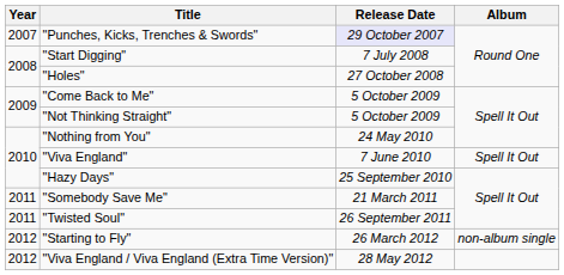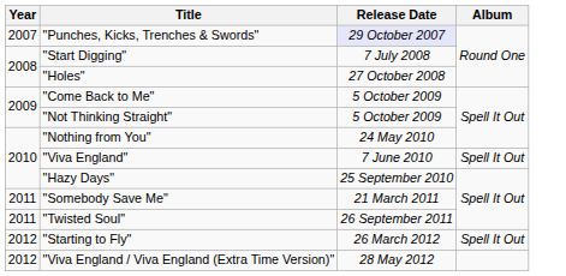 <table class="wikitable">
 <tr>
 <th>Year</th>
 <th>Title</th>
 <th>Release Date</th>
 <th>Album</th>
 </tr>
 <tr>
 <td style="text-align:center;">2007</td>
 <td style="text-align:left;">"Punches, Kicks, Trenches & Swords"</td>
 <td style="background: lavender; text-align:center;"><em>29 October 2007</em></td>
 <td style="text-align:center;" rowspan="3"><em>Round One</em></td>
 </tr>
 <tr>
 <td style="text-align:center;" rowspan="2">2008</td>
 <td style="text-align:left;">"Start Digging"</td>
 <td style="text-align:center;"><em>7 July 2008</em></td>
 </tr>
 <tr>
 <td align="left">"Holes"</td>
 <td style="text-align:center;"><em>27 October 2008</em></td>
 </tr>
 <tr>
 <td style="text-align:center;" rowspan="2">2009</td>
 <td style="text-align:left;">"Come Back to Me"</td>
 <td style="text-align:center;"><em>5 October 2009</em></td>
 <td style="text-align:center;" rowspan="3"><em>Spell It Out</em></td>
 </tr>
 <tr>
 <td style="text-align:left;">"Not Thinking Straight"</td>
 <td style="text-align:center;"><em>5 October 2009</em></td>
 </tr>
 <tr>
 <td style="text-align:center;" rowspan="3">2010</td>
 <td style="text-align:left;">"Nothing from You"</td>
 <td style="text-align:center;"><em>24 May 2010</em></td>
 </tr>
 <tr>
 <td style="text-align:left;">"Viva England"</td>
 <td style="text-align:center;"><em>7 June 2010</em></td>
 <td style="text-align:center;"><em>Spell It Out</em></td>
 </tr>
 <tr>
 <td style="text-align:left;">"Hazy Days"</td>
 <td style="text-align:center;"><em>25 September 2010</em></td>
 <td style="text-align:center;" rowspan="3"><em>Spell It Out</em></td>
 </tr>
 <tr>
 <td style="text-align:center;">2011</td>
 <td style="text-align:left;">"Somebody Save Me"</td>
 <td style="text-align:center;"><em>21 March 2011</em></td>
 </tr>
 <tr>
 <td style="text-align:center;">2011</td>
 <td style="text-align:left;">"Twisted Soul"</td>
 <td style="text-align:center;"><em>26 September 2011</em></td>
 </tr>
 <tr>
 <td style="text-align:center;">2012</td>
 <td style="text-align:left;">"Starting to Fly"</td>
 <td style="text-align:center;"><em>26 March 2012</em></td>
-<td style="text-align:center;"><em>non-album single</em></td>
+<td style="text-align:center;"><em>Spell It Out</em></td>
 </tr>
 <tr>
 <td style="text-align:center;">2012</td>
 <td style="text-align:left;">"Viva England / Viva England (Extra Time Version)"</td>
 <td style="text-align:center;"><em>28 May 2012</em></td>
 </tr>
 </table>
